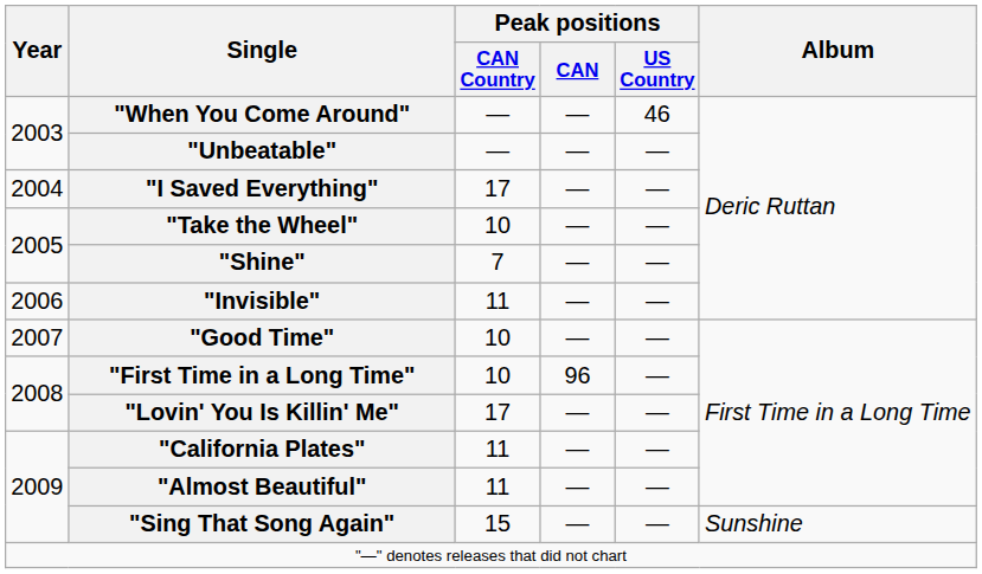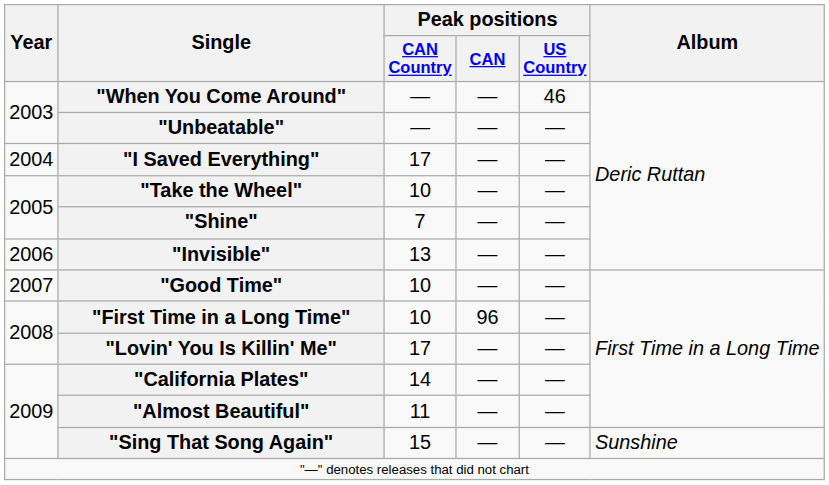 <table class="wikitable plainrowheaders" style="text-align:center;">
 <tr>
 <th rowspan="2">Year</th>
 <th rowspan="2" style="width:16em;">Single</th>
 <th colspan="3">Peak positions</th>
 <th rowspan="2">Album</th>
 </tr>
 <tr style="font-size:smaller;">
 <th style="width:45px;"><a href='#'>CAN Country</a><br></th>
 <th style="width:45px;"><a href='#'>CAN</a><br></th>
 <th style="width:45px;"><a href='#'>US Country</a><br></th>
 </tr>
 <tr>
 <td rowspan="2">2003</td>
 <th scope="row">"When You Come Around"</th>
 <td>—</td>
 <td>—</td>
 <td>46</td>
 <td style="text-align:left;" rowspan="6"><em>Deric Ruttan</em></td>
 </tr>
 <tr>
 <th scope="row">"Unbeatable"</th>
 <td>—</td>
 <td>—</td>
 <td>—</td>
 </tr>
 <tr>
 <td>2004</td>
 <th scope="row">"I Saved Everything"</th>
 <td>17</td>
 <td>—</td>
 <td>—</td>
 </tr>
 <tr>
 <td rowspan="2">2005</td>
 <th scope="row">"Take the Wheel"</th>
 <td>10</td>
 <td>—</td>
 <td>—</td>
 </tr>
 <tr>
 <th scope="row">"Shine"</th>
 <td>7</td>
 <td>—</td>
 <td>—</td>
 </tr>
 <tr>
 <td>2006</td>
 <th scope="row">"Invisible"</th>
-<td>11</td>
+<td>13</td>
 <td>—</td>
 <td>—</td>
 </tr>
 <tr>
 <td>2007</td>
 <th scope="row">"Good Time" </th>
 <td>10</td>
 <td>—</td>
 <td>—</td>
 <td style="text-align:left;" rowspan="5"><em>First Time in a Long Time</em></td>
 </tr>
 <tr>
 <td rowspan="2">2008</td>
 <th scope="row">"First Time in a Long Time"</th>
 <td>10</td>
 <td>96</td>
 <td>—</td>
 </tr>
 <tr>
 <th scope="row">"Lovin' You Is Killin' Me"</th>
 <td>17</td>
 <td>—</td>
 <td>—</td>
 </tr>
 <tr>
 <td rowspan="3">2009</td>
 <th scope="row">"California Plates"</th>
-<td>11</td>
+<td>14</td>
 <td>—</td>
 <td>—</td>
 </tr>
 <tr>
 <th scope="row">"Almost Beautiful"</th>
 <td>11</td>
 <td>—</td>
 <td>—</td>
 </tr>
 <tr>
 <th scope="row">"Sing That Song Again"</th>
 <td>15</td>
 <td>—</td>
 <td>—</td>
 <td style="text-align:left;"><em>Sunshine</em></td>
 </tr>
 <tr>
 <td colspan="6" style="font-size:8pt">"—" denotes releases that did not chart</td>
 </tr>
 </table>
